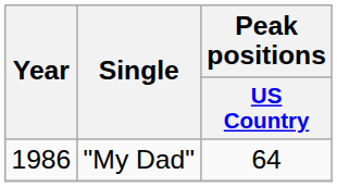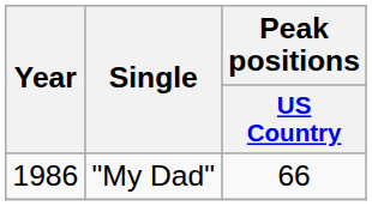 <table class="wikitable" style="text-align:center;">
 <tr>
 <th rowspan="2">Year</th>
 <th rowspan="2">Single</th>
 <th colspan="1">Peak positions</th>
 </tr>
 <tr style="font-size:smaller;">
 <th width="45"><a href='#'>US Country</a></th>
 </tr>
 <tr>
 <td>1986</td>
 <td align="left">"My Dad"</td>
-<td>64</td>
+<td>66</td>
 </tr>
 <tr>
 </tr>
 </table>
